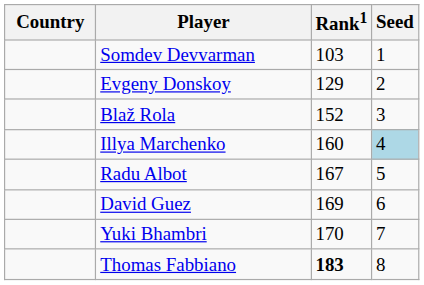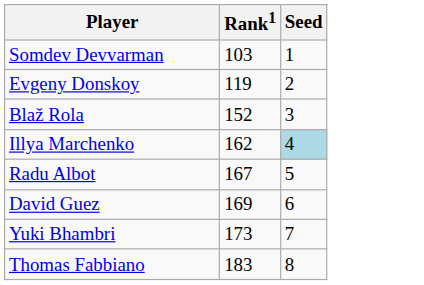 <table class="sortable wikitable">
 <tr>
-<th width="70">Country</th>
 <th width="175">Player</th>
 <th>Rank<sup>1</sup></th>
 <th>Seed</th>
 </tr>
 <tr>
-<td></td>
 <td><a href='#'>Somdev Devvarman</a></td>
 <td>103</td>
 <td>1</td>
 </tr>
 <tr>
-<td></td>
 <td><a href='#'>Evgeny Donskoy</a></td>
-<td>129</td>
+<td>119</td>
 <td>2</td>
 </tr>
 <tr>
-<td></td>
 <td><a href='#'>Blaž Rola</a></td>
 <td>152</td>
 <td>3</td>
 </tr>
 <tr>
-<td></td>
 <td><a href='#'>Illya Marchenko</a></td>
-<td>160</td>
+<td>162</td>
 <td style="background: lightblue;">4</td>
 </tr>
 <tr>
-<td></td>
 <td><a href='#'>Radu Albot</a></td>
 <td>167</td>
 <td>5</td>
 </tr>
 <tr>
-<td></td>
 <td><a href='#'>David Guez</a></td>
 <td>169</td>
 <td>6</td>
 </tr>
 <tr>
-<td></td>
 <td><a href='#'>Yuki Bhambri</a></td>
-<td>170</td>
+<td>173</td>
 <td>7</td>
 </tr>
 <tr>
-<td></td>
 <td><a href='#'>Thomas Fabbiano</a></td>
-<td><strong>183</strong></td>
+<td>183</td>
 <td>8</td>
 </tr>
 </table>
